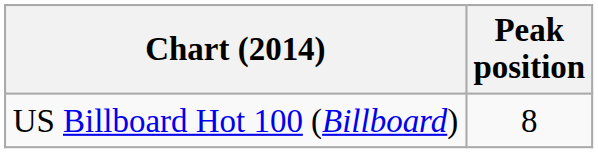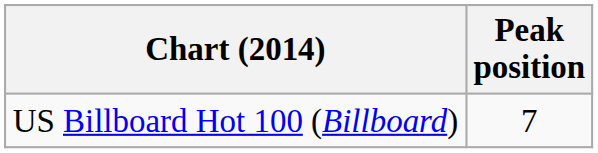 <table class="wikitable">
 <tr>
 <th>Chart (2014)</th>
 <th>Peak<br>position</th>
 </tr>
 <tr>
 <td>US <a href='#'>Billboard Hot 100</a> (<em><a href='#'>Billboard</a></em>)</td>
-<td style="text-align:center;">8</td>
+<td style="text-align:center;">7</td>
 </tr>
 </table>
